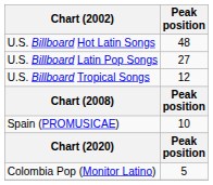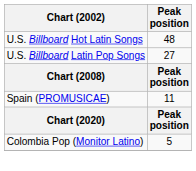 <table class="wikitable sortable">
 <tr>
 <th align="left">Chart (2002)</th>
 <th align="left">Peak<br>position</th>
 </tr>
 <tr>
 <td>U.S. <em><a href='#'>Billboard</a></em> <a href='#'>Hot Latin Songs</a></td>
 <td align="center">48</td>
 </tr>
 <tr>
 <td>U.S. <em><a href='#'>Billboard</a></em> <a href='#'>Latin Pop Songs</a></td>
 <td align="center">27</td>
 </tr>
 <tr>
-<td>U.S. <em><a href='#'>Billboard</a></em> <a href='#'>Tropical Songs</a></td>
-<td align="center">12</td>
-</tr>
-<tr>
 <th align="left">Chart (2008)</th>
 <th align="left">Peak<br>position</th>
 </tr>
 <tr>
 <td>Spain (<a href='#'>PROMUSICAE</a>)</td>
-<td align="center">10</td>
+<td align="center">11</td>
 </tr>
 <tr>
 <th align="left">Chart (2020)</th>
 <th align="left">Peak<br>position</th>
 </tr>
 <tr>
 <td>Colombia Pop (<a href='#'>Monitor Latino</a>)</td>
 <td align="center">5</td>
 </tr>
 <tr>
 </tr>
 </table>
